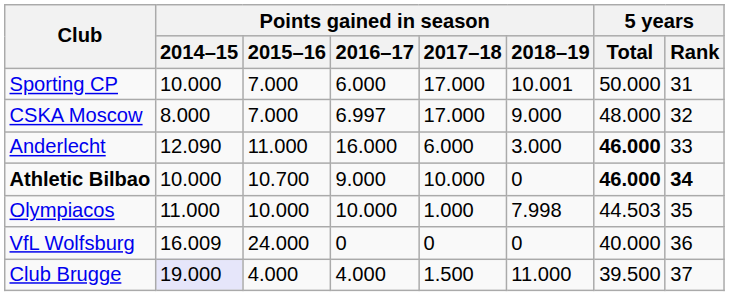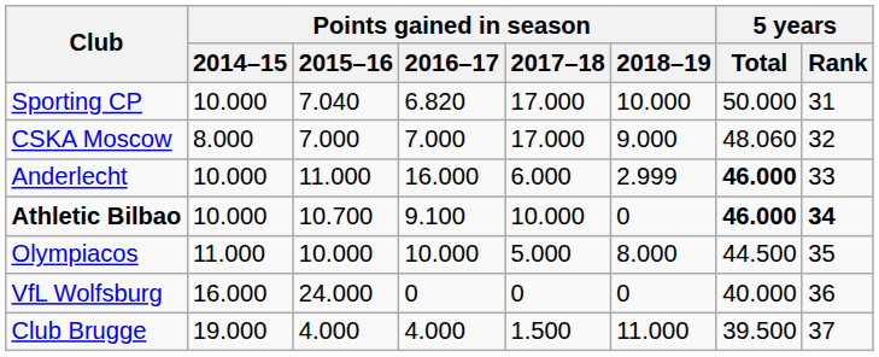 <table class="wikitable sortable" style=" font-size:85%">
 <tr>
 <th scope="col" rowspan="2">Club</th>
 <th scope="col" colspan=5>Points gained in season</th>
 <th scope="col" colspan=2>5 years</th>
 </tr>
 <tr>
 <th>2014–15</th>
 <th>2015–16</th>
 <th>2016–17</th>
 <th>2017–18</th>
 <th>2018–19</th>
 <th>Total</th>
 <th>Rank</th>
 </tr>
 <tr>
 <td scope="row"> <a href='#'>Sporting CP</a></td>
 <td>10.000</td>
-<td>7.000</td>
-<td>6.000</td>
+<td>7.040</td>
+<td>6.820</td>
 <td>17.000</td>
-<td>10.001</td>
+<td>10.000</td>
 <td>50.000</td>
 <td>31</td>
 </tr>
 <tr>
 <td scope="row"> <a href='#'>CSKA Moscow</a></td>
 <td>8.000</td>
 <td>7.000</td>
-<td>6.997</td>
+<td>7.000</td>
 <td>17.000</td>
 <td>9.000</td>
-<td>48.000</td>
+<td>48.060</td>
 <td>32</td>
 </tr>
 <tr>
 <td scope="row"> <a href='#'>Anderlecht</a></td>
-<td>12.090</td>
+<td>10.000</td>
 <td>11.000</td>
 <td>16.000</td>
 <td>6.000</td>
-<td>3.000</td>
+<td>2.999</td>
 <td><strong>46.000</strong></td>
 <td>33</td>
 </tr>
 <tr>
 <td scope="row"> <strong>Athletic Bilbao</strong></td>
 <td>10.000</td>
 <td>10.700</td>
-<td>9.000</td>
+<td>9.100</td>
 <td>10.000</td>
 <td>0</td>
 <td><strong>46.000</strong></td>
 <td><strong>34</strong></td>
 </tr>
 <tr>
 <td scope="row"> <a href='#'>Olympiacos</a></td>
 <td>11.000</td>
 <td>10.000</td>
 <td>10.000</td>
-<td>1.000</td>
-<td>7.998</td>
-<td>44.503</td>
+<td>5.000</td>
+<td>8.000</td>
+<td>44.500</td>
 <td>35</td>
 </tr>
 <tr>
 <td scope="row"> <a href='#'>VfL Wolfsburg</a></td>
-<td>16.009</td>
+<td>16.000</td>
 <td>24.000</td>
 <td>0</td>
 <td>0</td>
 <td>0</td>
 <td>40.000</td>
 <td>36</td>
 </tr>
 <tr>
 <td scope="row"> <a href='#'>Club Brugge</a></td>
-<td style="background: lavender;">19.000</td>
+<td>19.000</td>
 <td>4.000</td>
 <td>4.000</td>
 <td>1.500</td>
 <td>11.000</td>
 <td>39.500</td>
 <td>37</td>
 </tr>
 </table>
